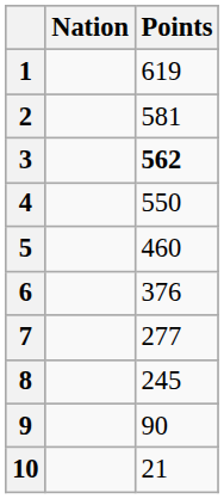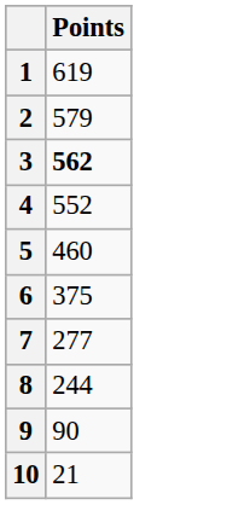 <table class="wikitable" style="font-size:85%;">
 <tr>
 <th></th>
-<th>Nation</th>
 <th>Points</th>
 </tr>
 <tr>
 <th>1</th>
-<td></td>
 <td>619</td>
 </tr>
 <tr>
 <th>2</th>
-<td></td>
-<td>581</td>
+<td>579</td>
 </tr>
 <tr>
 <th>3</th>
-<td></td>
 <td><strong>562</strong></td>
 </tr>
 <tr>
 <th>4</th>
-<td></td>
-<td>550</td>
+<td>552</td>
 </tr>
 <tr>
 <th>5</th>
-<td></td>
 <td>460</td>
 </tr>
 <tr>
 <th>6</th>
-<td></td>
-<td>376</td>
+<td>375</td>
 </tr>
 <tr>
 <th>7</th>
-<td></td>
 <td>277</td>
 </tr>
 <tr>
 <th>8</th>
-<td></td>
-<td>245</td>
+<td>244</td>
 </tr>
 <tr>
 <th>9</th>
-<td></td>
 <td>90</td>
 </tr>
 <tr>
 <th>10</th>
-<td></td>
 <td>21</td>
 </tr>
 </table>
